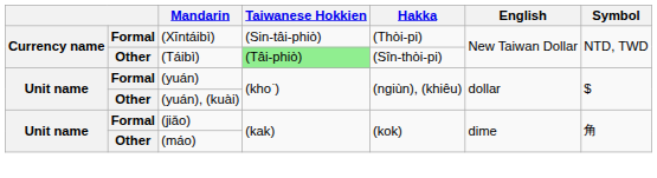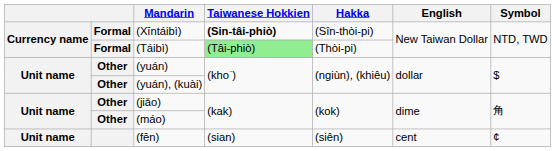 <table class=wikitable>
 <tr>
 <th colspan=2></th>
 <th><a href='#'>Mandarin</a></th>
 <th><a href='#'>Taiwanese Hokkien</a></th>
 <th><a href='#'>Hakka</a></th>
 <th>English</th>
 <th>Symbol</th>
 </tr>
 <tr>
 <th rowspan=2>Currency name</th>
 <th>Formal</th>
 <td> (Xīntáibì)</td>
-<td> (Sin-tâi-phiò)</td>
-<td> (Thòi-pi)</td>
+<td><strong> (Sin-tâi-phiò)</strong></td>
+<td> (Sîn-thòi-pi)</td>
 <td rowspan=2>New Taiwan Dollar</td>
 <td rowspan=2>NTD, TWD</td>
 </tr>
 <tr>
-<th>Other</th>
+<th>Formal</th>
 <td> (Táibì)</td>
 <td style="background: lightgreen;"> (Tâi-phiò)</td>
-<td> (Sîn-thòi-pi)</td>
+<td> (Thòi-pi)</td>
 </tr>
 <tr>
 <th rowspan=2>Unit name</th>
-<th>Formal</th>
+<th>Other</th>
 <td> (yuán)</td>
 <td rowspan=2> (kho͘ )</td>
 <td rowspan=2> (ngiùn),  (khiêu)</td>
 <td rowspan=2>dollar</td>
 <td rowspan=2>$</td>
 </tr>
 <tr>
 <th>Other</th>
 <td> (yuán),  (kuài)</td>
 </tr>
 <tr>
 <th rowspan=2> Unit name</th>
-<th>Formal</th>
+<th>Other</th>
 <td> (jiǎo)</td>
 <td rowspan=2> (kak)</td>
 <td rowspan=2> (kok)</td>
 <td rowspan=2>dime</td>
 <td rowspan=2>角</td>
 </tr>
 <tr>
 <th>Other</th>
 <td> (máo)</td>
 </tr>
+<tr>
+<th> Unit name</th>
+<th></th>
+<td> (fēn)</td>
+<td> (sian)</td>
+<td> (siên)</td>
+<td>cent</td>
+<td>¢</td>
+</tr>
 </table>
